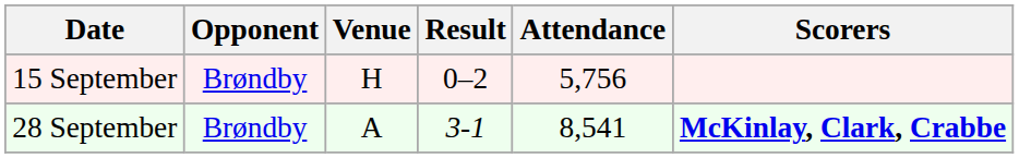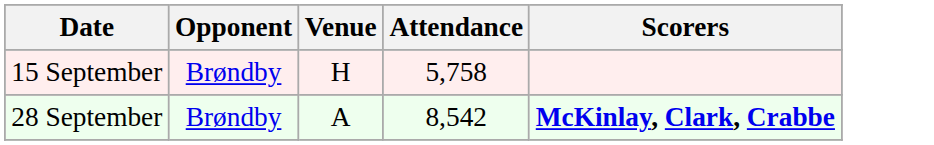 <table class="wikitable sortable" style="font-size:95%; text-align:center">
 <tr>
 <th>Date</th>
 <th>Opponent</th>
 <th>Venue</th>
-<th>Result</th>
 <th>Attendance</th>
 <th>Scorers</th>
 </tr>
 <tr style="background:#fee;">
 <td>15 September</td>
 <td> <a href='#'>Brøndby</a></td>
 <td>H</td>
-<td>0–2</td>
-<td>5,756</td>
+<td>5,758</td>
 <td></td>
 </tr>
 <tr style="background:#efe;">
 <td>28 September</td>
 <td> <a href='#'>Brøndby</a></td>
 <td>A</td>
-<td><em>3-1</em></td>
-<td>8,541</td>
+<td>8,542</td>
 <td><strong><a href='#'>McKinlay</a>, <a href='#'>Clark</a>, <a href='#'>Crabbe</a></strong></td>
 </tr>
 </table>
